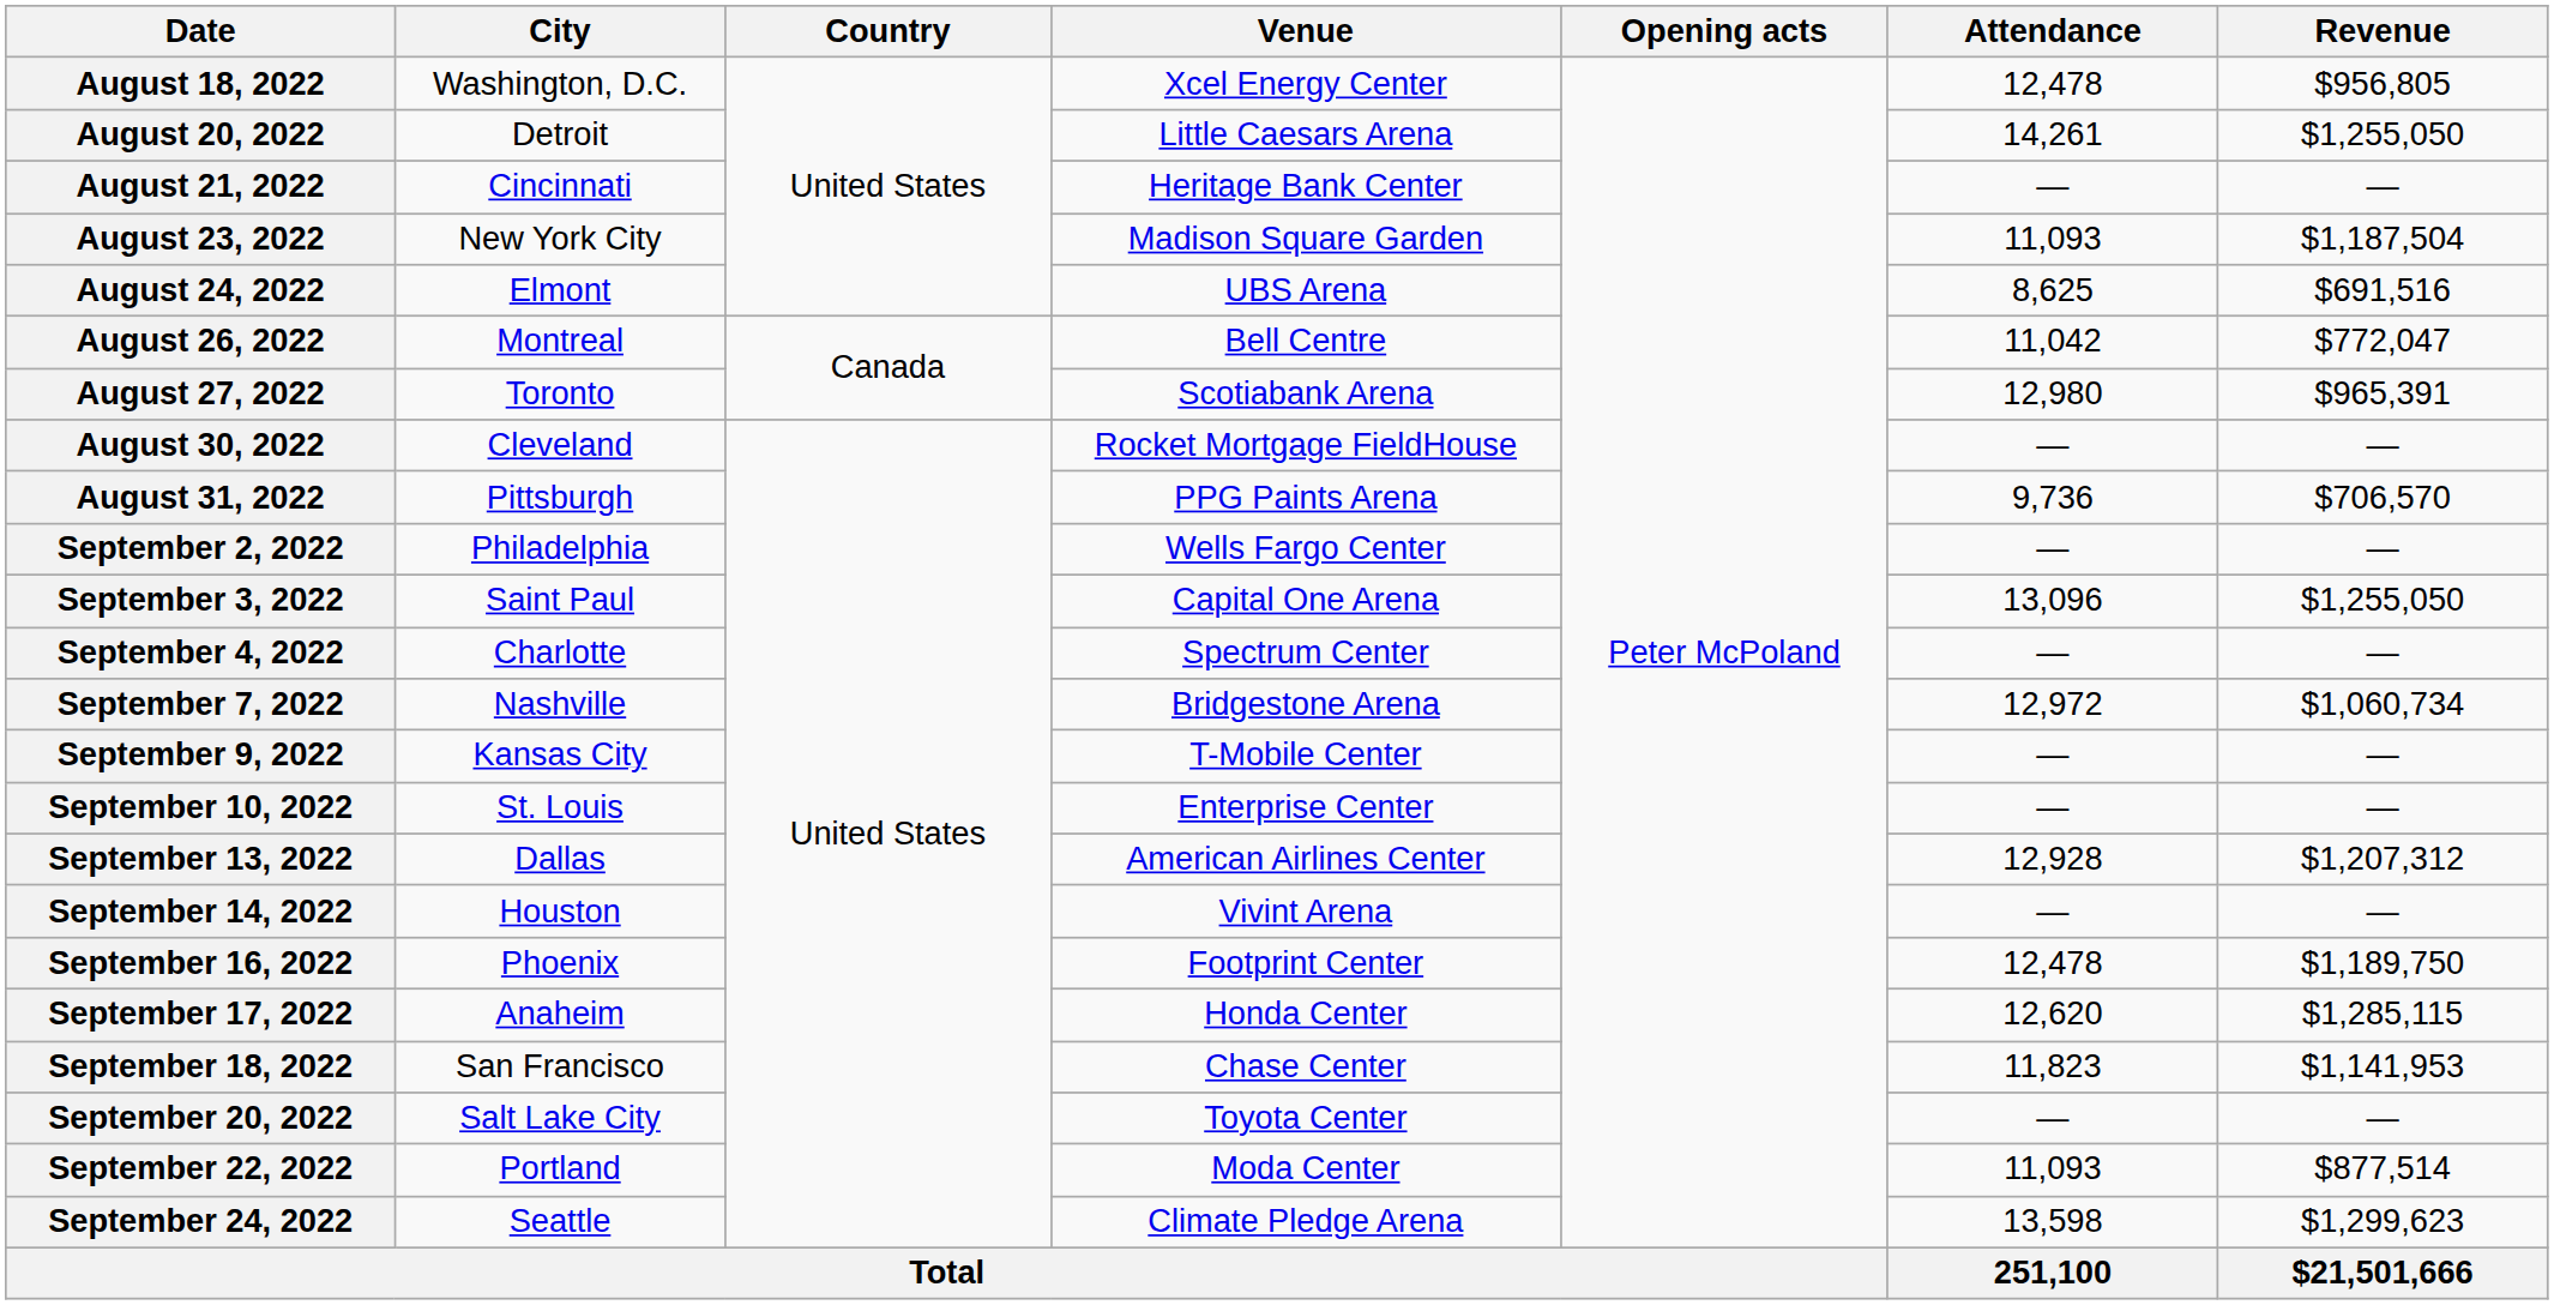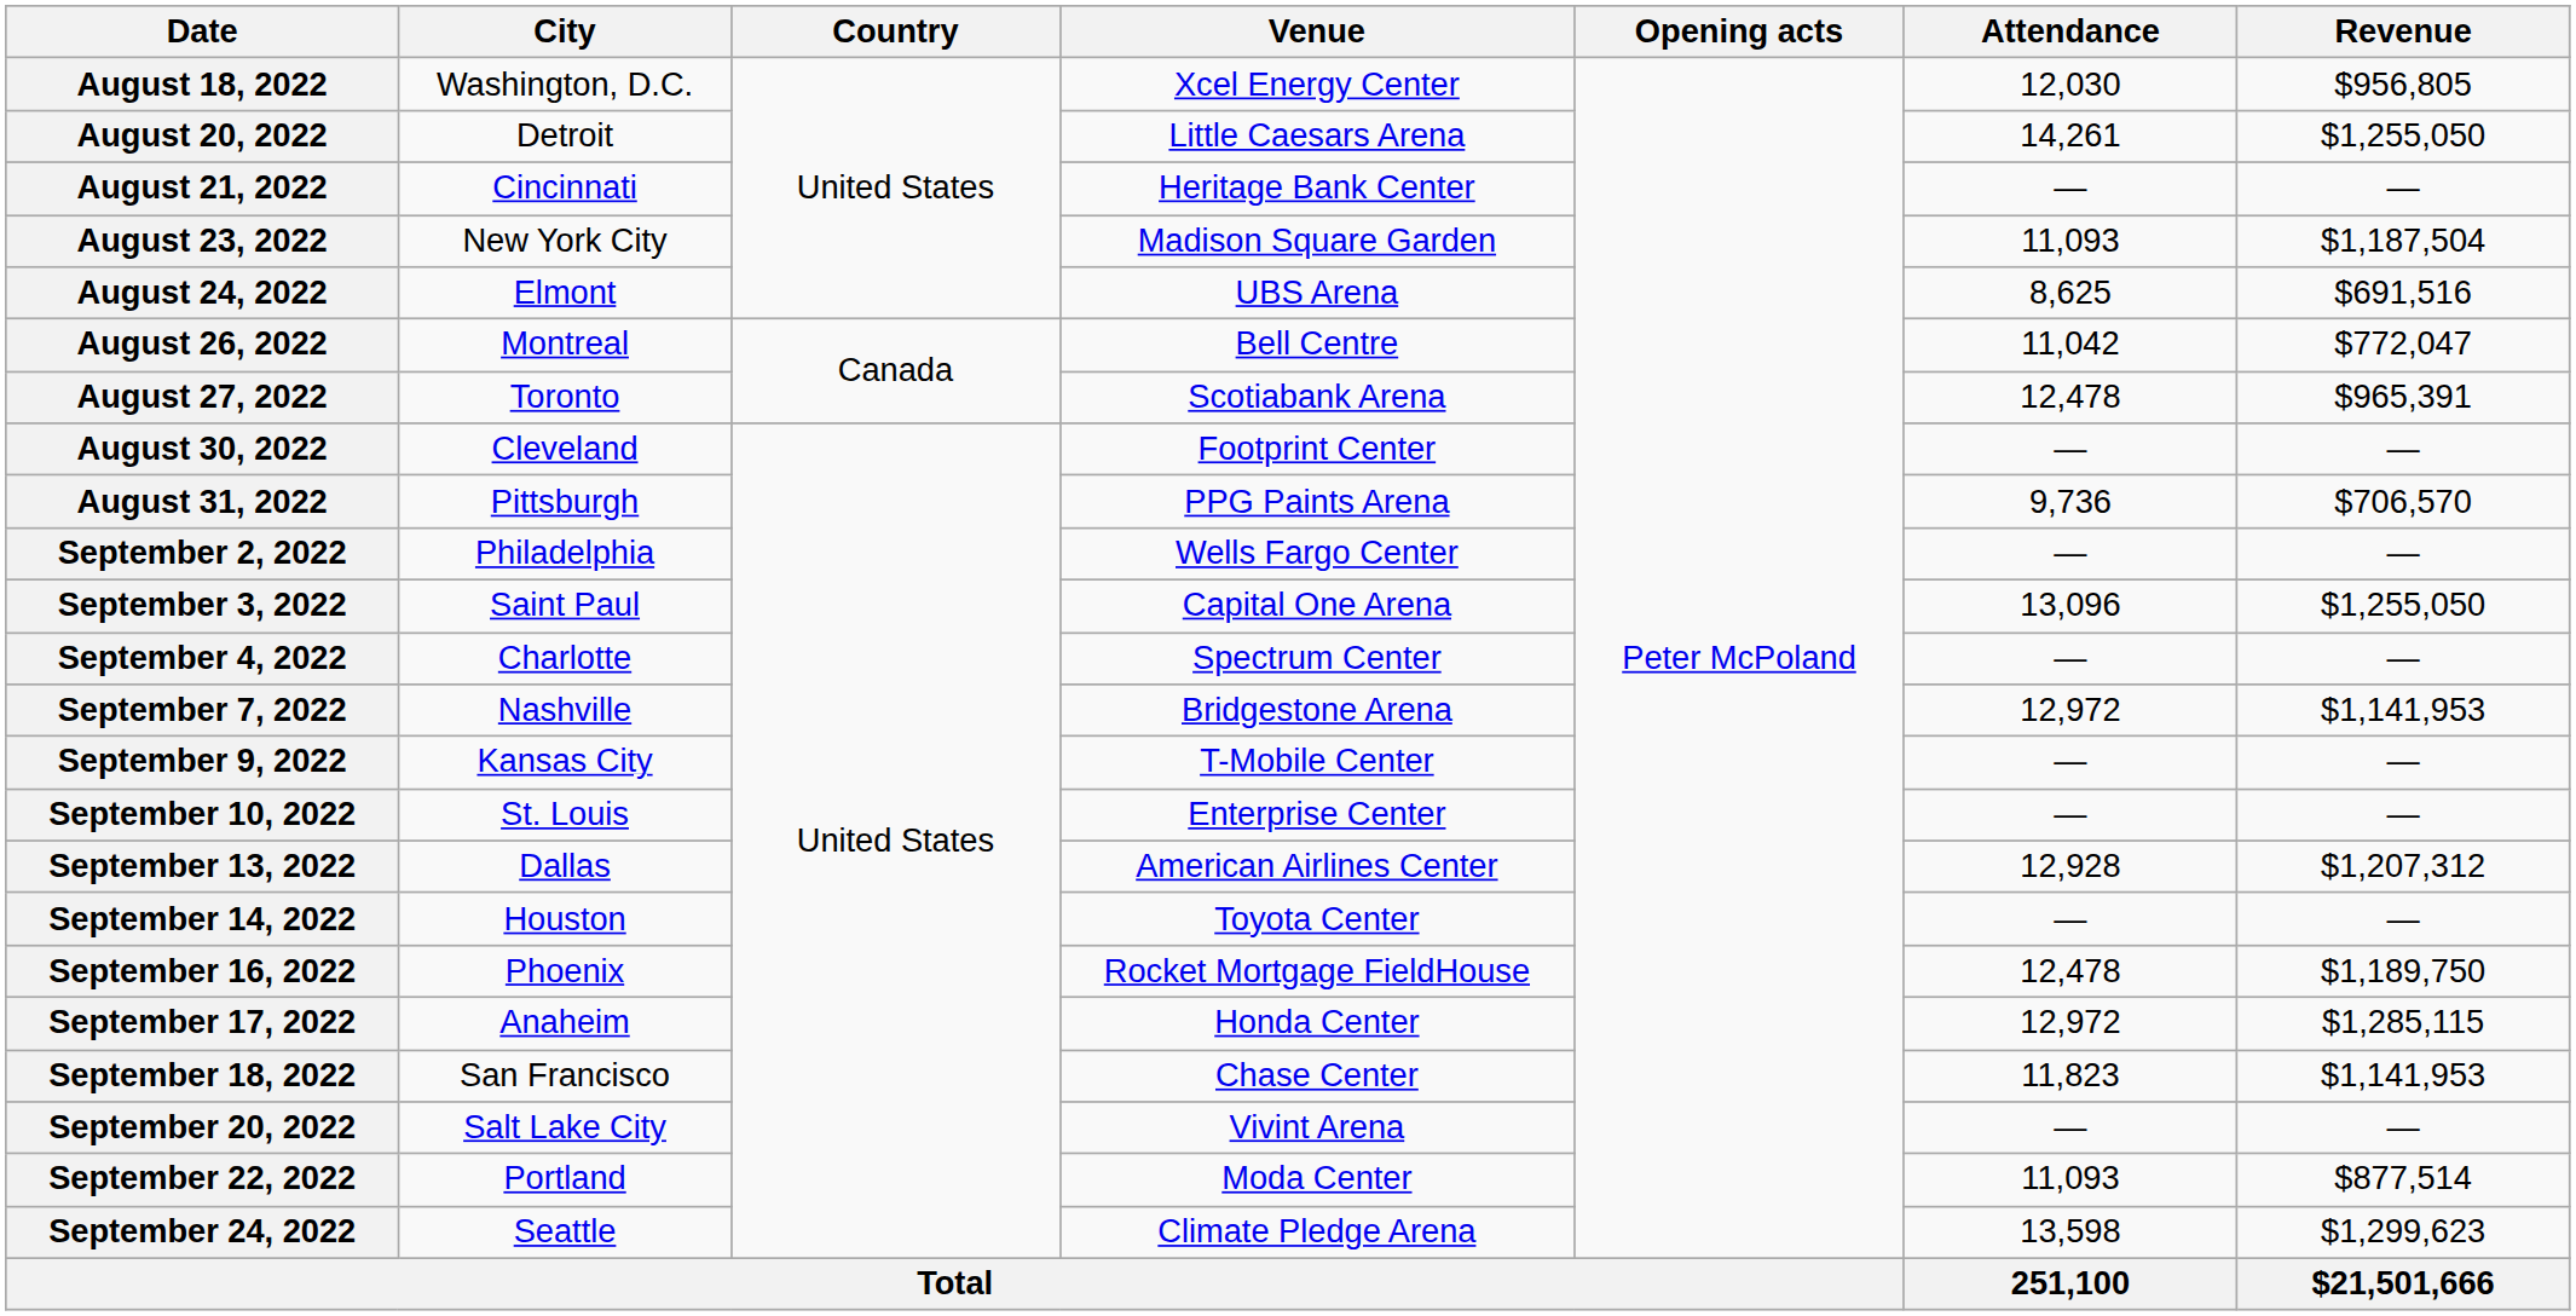 <table class="wikitable plainrowheaders" style="text-align:center;">
 <tr>
 <th scope="col" style="width:12em;">Date</th>
 <th scope="col" style="width:10em;">City</th>
 <th scope="col" style="width:10em;">Country</th>
 <th scope="col" style="width:16em;">Venue</th>
 <th scope="col" style="width:10em;">Opening acts</th>
 <th scope="col" style="width:10em;">Attendance</th>
 <th scope="col" style="width:10em;">Revenue</th>
 </tr>
 <tr>
 <th scope="row">August 18, 2022</th>
 <td>Washington, D.C.</td>
 <td rowspan="5">United States</td>
 <td><a href='#'>Xcel Energy Center</a></td>
 <td rowspan="23"><a href='#'>Peter McPoland</a></td>
-<td>12,478</td>
+<td>12,030</td>
 <td>$956,805</td>
 </tr>
 <tr>
 <th scope="row">August 20, 2022</th>
 <td>Detroit</td>
 <td><a href='#'>Little Caesars Arena</a></td>
 <td>14,261</td>
 <td>$1,255,050</td>
 </tr>
 <tr>
 <th scope="row">August 21, 2022</th>
 <td><a href='#'>Cincinnati</a></td>
 <td><a href='#'>Heritage Bank Center</a></td>
 <td>—</td>
 <td>—</td>
 </tr>
 <tr>
 <th scope="row">August 23, 2022</th>
 <td>New York City</td>
 <td><a href='#'>Madison Square Garden</a></td>
 <td>11,093</td>
 <td>$1,187,504</td>
 </tr>
 <tr>
 <th scope="row">August 24, 2022</th>
 <td><a href='#'>Elmont</a></td>
 <td><a href='#'>UBS Arena</a></td>
 <td>8,625</td>
 <td>$691,516</td>
 </tr>
 <tr>
 <th scope="row">August 26, 2022</th>
 <td><a href='#'>Montreal</a></td>
 <td rowspan="2">Canada</td>
 <td><a href='#'>Bell Centre</a></td>
 <td>11,042</td>
 <td>$772,047</td>
 </tr>
 <tr>
 <th scope="row">August 27, 2022</th>
 <td><a href='#'>Toronto</a></td>
 <td><a href='#'>Scotiabank Arena</a></td>
-<td>12,980</td>
+<td>12,478</td>
 <td>$965,391</td>
 </tr>
 <tr>
 <th scope="row">August 30, 2022</th>
 <td><a href='#'>Cleveland</a></td>
 <td rowspan="16">United States</td>
-<td><a href='#'>Rocket Mortgage FieldHouse</a></td>
+<td><a href='#'>Footprint Center</a></td>
 <td>—</td>
 <td>—</td>
 </tr>
 <tr>
 <th scope="row">August 31, 2022</th>
 <td><a href='#'>Pittsburgh</a></td>
 <td><a href='#'>PPG Paints Arena</a></td>
 <td>9,736</td>
 <td>$706,570</td>
 </tr>
 <tr>
 <th scope="row">September 2, 2022</th>
 <td><a href='#'>Philadelphia</a></td>
 <td><a href='#'>Wells Fargo Center</a></td>
 <td>—</td>
 <td>—</td>
 </tr>
 <tr>
 <th scope="row">September 3, 2022</th>
 <td><a href='#'>Saint Paul</a></td>
 <td><a href='#'>Capital One Arena</a></td>
 <td>13,096</td>
 <td>$1,255,050</td>
 </tr>
 <tr>
 <th scope="row">September 4, 2022</th>
 <td><a href='#'>Charlotte</a></td>
 <td><a href='#'>Spectrum Center</a></td>
 <td>—</td>
 <td>—</td>
 </tr>
 <tr>
 <th scope="row">September 7, 2022</th>
 <td><a href='#'>Nashville</a></td>
 <td><a href='#'>Bridgestone Arena</a></td>
 <td>12,972</td>
-<td>$1,060,734</td>
+<td>$1,141,953</td>
 </tr>
 <tr>
 <th scope="row">September 9, 2022</th>
 <td><a href='#'>Kansas City</a></td>
 <td><a href='#'>T-Mobile Center</a></td>
 <td>—</td>
 <td>—</td>
 </tr>
 <tr>
 <th scope="row">September 10, 2022</th>
 <td><a href='#'>St. Louis</a></td>
 <td><a href='#'>Enterprise Center</a></td>
 <td>—</td>
 <td>—</td>
 </tr>
 <tr>
 <th scope="row">September 13, 2022</th>
 <td><a href='#'>Dallas</a></td>
 <td><a href='#'>American Airlines Center</a></td>
 <td>12,928</td>
 <td>$1,207,312</td>
 </tr>
 <tr>
 <th scope="row">September 14, 2022</th>
 <td><a href='#'>Houston</a></td>
-<td><a href='#'>Vivint Arena</a></td>
+<td><a href='#'>Toyota Center</a></td>
 <td>—</td>
 <td>—</td>
 </tr>
 <tr>
 <th scope="row">September 16, 2022</th>
 <td><a href='#'>Phoenix</a></td>
-<td><a href='#'>Footprint Center</a></td>
+<td><a href='#'>Rocket Mortgage FieldHouse</a></td>
 <td>12,478</td>
 <td>$1,189,750</td>
 </tr>
 <tr>
 <th scope="row">September 17, 2022</th>
 <td><a href='#'>Anaheim</a></td>
 <td><a href='#'>Honda Center</a></td>
-<td>12,620</td>
+<td>12,972</td>
 <td>$1,285,115</td>
 </tr>
 <tr>
 <th scope="row">September 18, 2022</th>
 <td>San Francisco</td>
 <td><a href='#'>Chase Center</a></td>
 <td>11,823</td>
 <td>$1,141,953</td>
 </tr>
 <tr>
 <th scope="row">September 20, 2022</th>
 <td><a href='#'>Salt Lake City</a></td>
-<td><a href='#'>Toyota Center</a></td>
+<td><a href='#'>Vivint Arena</a></td>
 <td>—</td>
 <td>—</td>
 </tr>
 <tr>
 <th scope="row">September 22, 2022</th>
 <td><a href='#'>Portland</a></td>
 <td><a href='#'>Moda Center</a></td>
 <td>11,093</td>
 <td>$877,514</td>
 </tr>
 <tr>
 <th scope="row">September 24, 2022</th>
 <td><a href='#'>Seattle</a></td>
 <td><a href='#'>Climate Pledge Arena</a></td>
 <td>13,598</td>
 <td>$1,299,623</td>
 </tr>
 <tr>
 <th colspan="5">Total</th>
 <th>251,100</th>
 <th>$21,501,666</th>
 </tr>
 </table>
